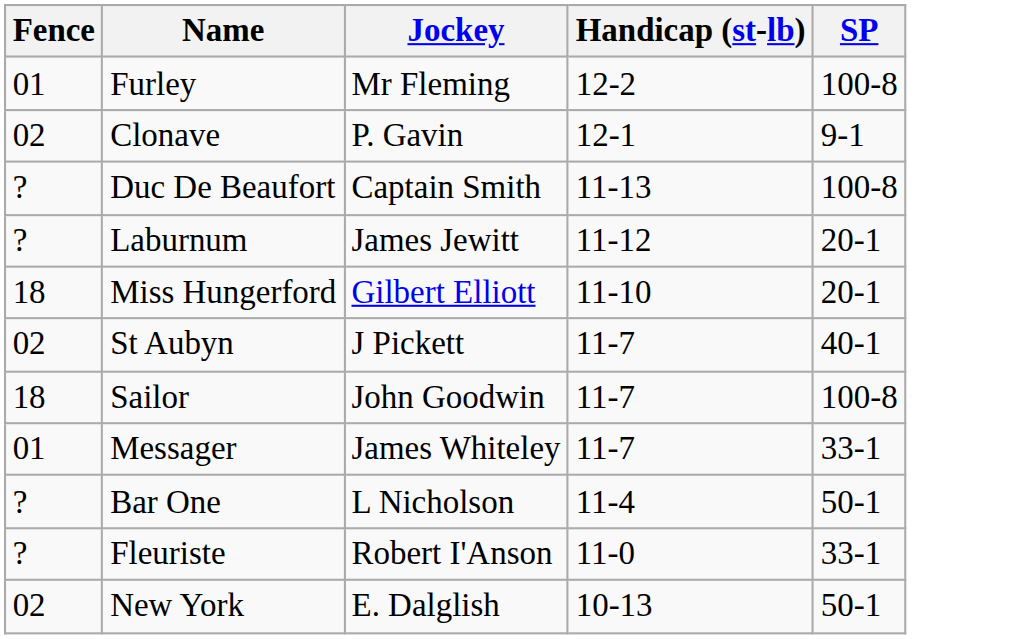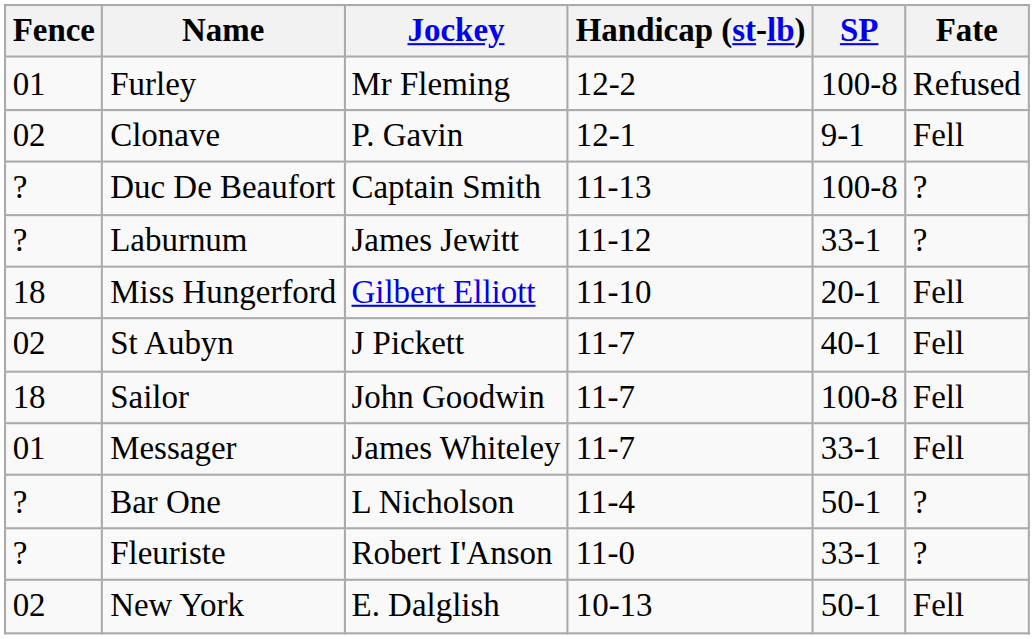 <table class="wikitable sortable">
 <tr>
 <th>Fence</th>
 <th>Name</th>
 <th><a href='#'>Jockey</a></th>
 <th>Handicap (<a href='#'>st</a>-<a href='#'>lb</a>)</th>
 <th><a href='#'>SP</a></th>
+<th>Fate</th>
 </tr>
 <tr>
 <td>01</td>
 <td>Furley</td>
 <td>Mr Fleming</td>
 <td>12-2</td>
 <td>100-8</td>
+<td>Refused</td>
 </tr>
 <tr>
 <td>02</td>
 <td>Clonave</td>
 <td>P. Gavin</td>
 <td>12-1</td>
 <td>9-1</td>
+<td>Fell</td>
 </tr>
 <tr>
 <td>?</td>
 <td>Duc De Beaufort</td>
 <td>Captain Smith</td>
 <td>11-13</td>
 <td>100-8</td>
+<td>?</td>
 </tr>
 <tr>
 <td>?</td>
 <td>Laburnum</td>
 <td>James Jewitt</td>
 <td>11-12</td>
-<td>20-1</td>
+<td>33-1</td>
+<td>?</td>
 </tr>
 <tr>
 <td>18</td>
 <td>Miss Hungerford</td>
 <td><a href='#'>Gilbert Elliott</a></td>
 <td>11-10</td>
 <td>20-1</td>
+<td>Fell</td>
 </tr>
 <tr>
 <td>02</td>
 <td>St Aubyn</td>
 <td>J Pickett</td>
 <td>11-7</td>
 <td>40-1</td>
+<td>Fell</td>
 </tr>
 <tr>
 <td>18</td>
 <td>Sailor</td>
 <td>John Goodwin</td>
 <td>11-7</td>
 <td>100-8</td>
+<td>Fell</td>
 </tr>
 <tr>
 <td>01</td>
 <td>Messager</td>
 <td>James Whiteley</td>
 <td>11-7</td>
 <td>33-1</td>
+<td>Fell</td>
 </tr>
 <tr>
 <td>?</td>
 <td>Bar One</td>
 <td>L Nicholson</td>
 <td>11-4</td>
 <td>50-1</td>
+<td>?</td>
 </tr>
 <tr>
 <td>?</td>
 <td>Fleuriste</td>
 <td>Robert I'Anson</td>
 <td>11-0</td>
 <td>33-1</td>
+<td>?</td>
 </tr>
 <tr>
 <td>02</td>
 <td>New York</td>
 <td>E. Dalglish</td>
 <td>10-13</td>
 <td>50-1</td>
+<td>Fell</td>
 </tr>
 </table>
